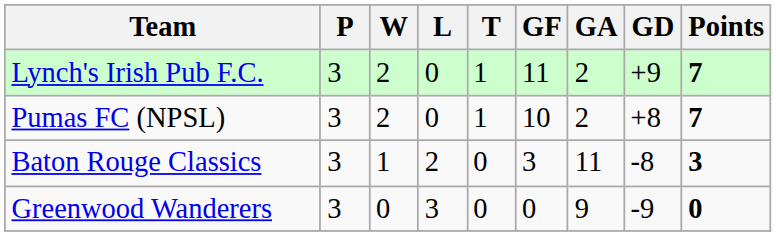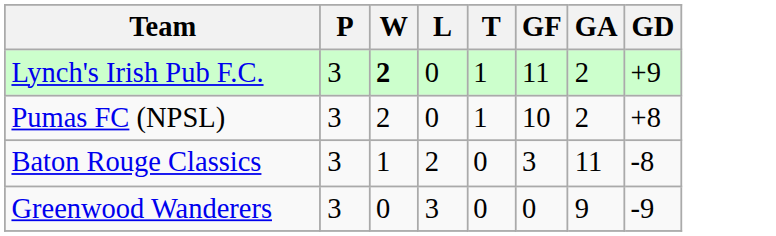 <table class="wikitable">
 <tr>
 <th width="170">Team</th>
 <th width="20">P</th>
 <th width="20">W</th>
 <th width="20">L</th>
 <th width="20">T</th>
 <th width="20">GF</th>
 <th width="20">GA</th>
 <th width="25">GD</th>
-<th>Points</th>
 </tr>
 <tr bgcolor=#ccffcc>
 <td><a href='#'>Lynch's Irish Pub F.C.</a></td>
 <td>3</td>
-<td>2</td>
+<td><strong>2</strong></td>
 <td>0</td>
 <td>1</td>
 <td>11</td>
 <td>2</td>
 <td>+9</td>
-<td><strong>7</strong></td>
 </tr>
 <tr>
 <td><a href='#'>Pumas FC</a> (NPSL)</td>
 <td>3</td>
 <td>2</td>
 <td>0</td>
 <td>1</td>
 <td>10</td>
 <td>2</td>
 <td>+8</td>
-<td><strong>7</strong></td>
 </tr>
 <tr>
 <td><a href='#'>Baton Rouge Classics</a></td>
 <td>3</td>
 <td>1</td>
 <td>2</td>
 <td>0</td>
 <td>3</td>
 <td>11</td>
 <td>-8</td>
-<td><strong>3</strong></td>
 </tr>
 <tr>
 <td><a href='#'>Greenwood Wanderers</a></td>
 <td>3</td>
 <td>0</td>
 <td>3</td>
 <td>0</td>
 <td>0</td>
 <td>9</td>
 <td>-9</td>
-<td><strong>0</strong></td>
 </tr>
 </table>
